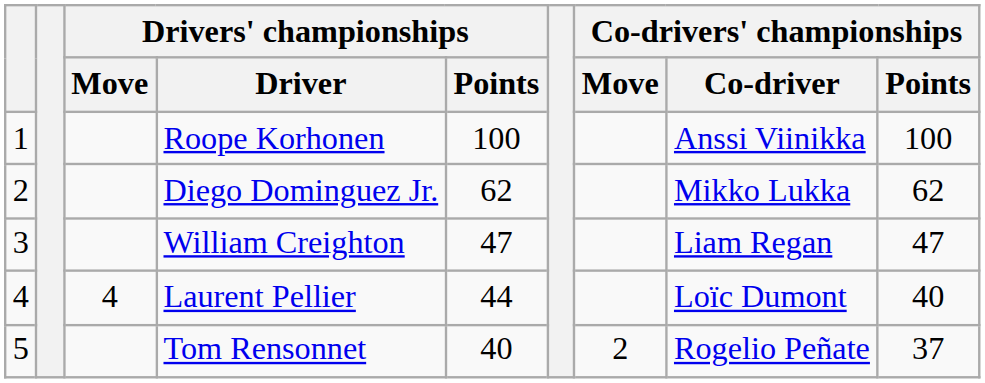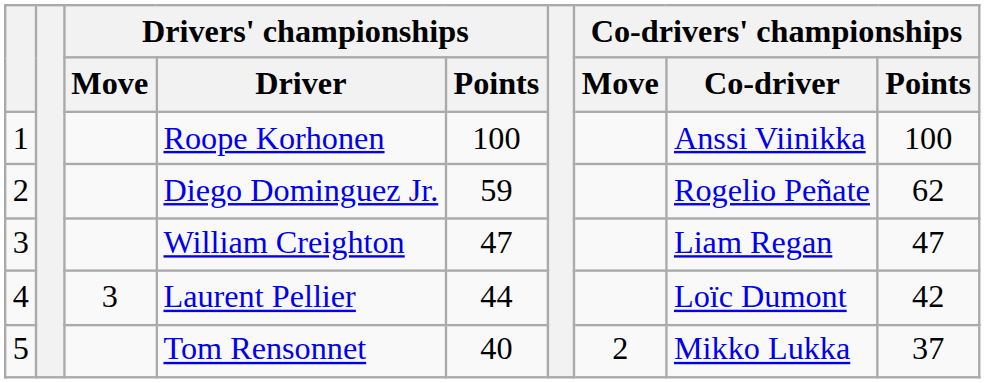 <table class="wikitable" style="font-size:85%;">
 <tr>
 <th rowspan="2"></th>
 <th rowspan="7" style="width:5px;"></th>
 <th colspan="3">Drivers' championships</th>
 <th rowspan="7" style="width:5px;"></th>
 <th colspan="3" nowrap>Co-drivers' championships</th>
 </tr>
 <tr>
 <th>Move</th>
 <th>Driver</th>
 <th>Points</th>
 <th>Move</th>
 <th>Co-driver</th>
 <th>Points</th>
 </tr>
 <tr>
 <td align="center">1</td>
 <td align="center"></td>
 <td><a href='#'>Roope Korhonen</a></td>
 <td align="center">100</td>
 <td align="center"></td>
 <td><a href='#'>Anssi Viinikka</a></td>
 <td align="center">100</td>
 </tr>
 <tr>
 <td align="center">2</td>
 <td align="center"></td>
 <td><a href='#'>Diego Dominguez Jr.</a></td>
-<td align="center">62</td>
+<td align="center">59</td>
 <td align="center"></td>
-<td><a href='#'>Mikko Lukka</a></td>
+<td><a href='#'>Rogelio Peñate</a></td>
 <td align="center">62</td>
 </tr>
 <tr>
 <td align="center">3</td>
 <td align="center"></td>
 <td><a href='#'>William Creighton</a></td>
 <td align="center">47</td>
 <td align="center"></td>
 <td><a href='#'>Liam Regan</a></td>
 <td align="center">47</td>
 </tr>
 <tr>
 <td align="center">4</td>
-<td align="center"> 4</td>
+<td align="center"> 3</td>
 <td><a href='#'>Laurent Pellier</a></td>
 <td align="center">44</td>
 <td align="center"></td>
 <td><a href='#'>Loïc Dumont</a></td>
-<td align="center">40</td>
+<td align="center">42</td>
 </tr>
 <tr>
 <td align="center">5</td>
 <td align="center"></td>
 <td><a href='#'>Tom Rensonnet</a></td>
 <td align="center">40</td>
 <td align="center"> 2</td>
-<td><a href='#'>Rogelio Peñate</a></td>
+<td><a href='#'>Mikko Lukka</a></td>
 <td align="center">37</td>
 </tr>
 </table>
